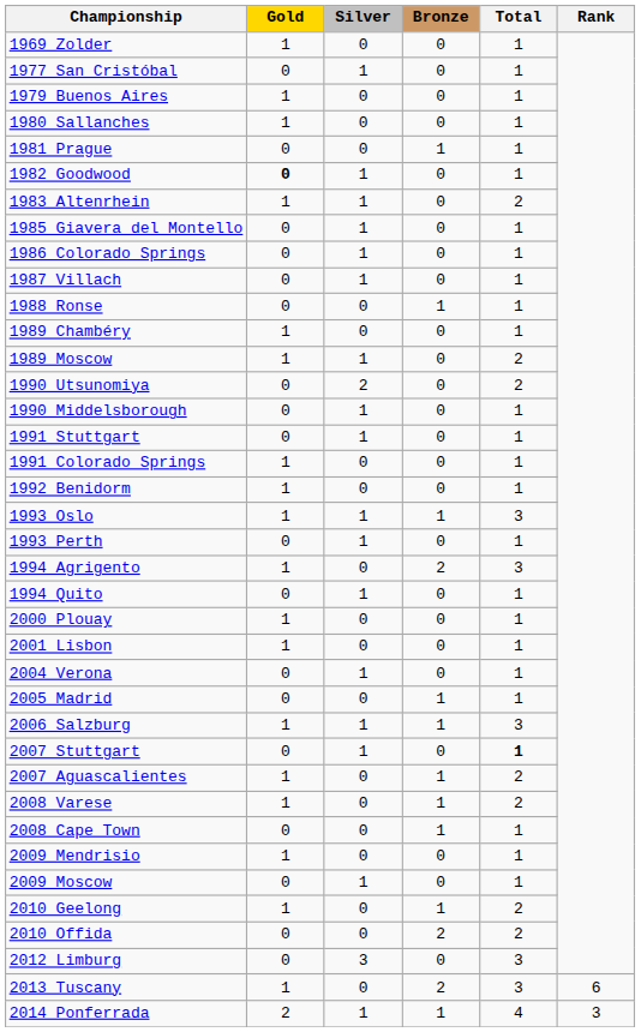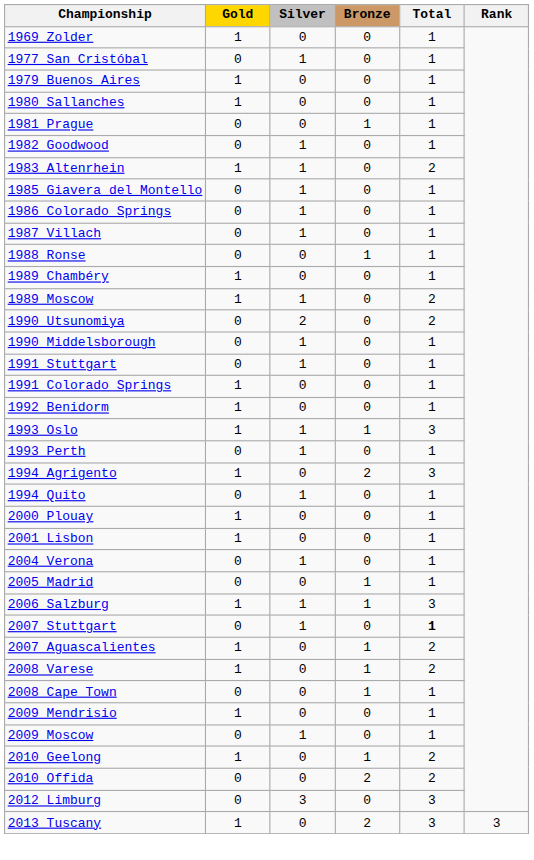 <table class="wikitable sortable" border="1" style="text-align:center; font-size:90%;">
 <tr>
 <th style="width:15:em;">Championship</th>
 <td style="background:gold; width:4.5em; font-weight:bold;">Gold</td>
 <td style="background:silver; width:4.5em; font-weight:bold;">Silver</td>
 <td style="background:#cc9966; width:4.5em; font-weight:bold;">Bronze</td>
 <th style="width:4.5em;">Total</th>
 <th style="width:4.5em;">Rank</th>
 </tr>
 <tr>
 <td align=left> <a href='#'>1969 Zolder</a></td>
 <td>1</td>
 <td>0</td>
 <td>0</td>
 <td>1</td>
 </tr>
 <tr>
 <td align=left> <a href='#'>1977 San Cristóbal</a></td>
 <td>0</td>
 <td>1</td>
 <td>0</td>
 <td>1</td>
 </tr>
 <tr>
 <td align=left> <a href='#'>1979 Buenos Aires</a></td>
 <td>1</td>
 <td>0</td>
 <td>0</td>
 <td>1</td>
 </tr>
 <tr>
 <td align=left> <a href='#'>1980 Sallanches</a></td>
 <td>1</td>
 <td>0</td>
 <td>0</td>
 <td>1</td>
 </tr>
 <tr>
 <td align=left> <a href='#'>1981 Prague</a></td>
 <td>0</td>
 <td>0</td>
 <td>1</td>
 <td>1</td>
 </tr>
 <tr>
 <td align=left> <a href='#'>1982 Goodwood</a></td>
-<td><strong>0</strong></td>
+<td>0</td>
 <td>1</td>
 <td>0</td>
 <td>1</td>
 </tr>
 <tr>
 <td align=left> <a href='#'>1983 Altenrhein</a></td>
 <td>1</td>
 <td>1</td>
 <td>0</td>
 <td>2</td>
 </tr>
 <tr>
 <td align=left> <a href='#'>1985 Giavera del Montello</a></td>
 <td>0</td>
 <td>1</td>
 <td>0</td>
 <td>1</td>
 </tr>
 <tr>
 <td align=left> <a href='#'>1986 Colorado Springs</a></td>
 <td>0</td>
 <td>1</td>
 <td>0</td>
 <td>1</td>
 </tr>
 <tr>
 <td align=left> <a href='#'>1987 Villach</a></td>
 <td>0</td>
 <td>1</td>
 <td>0</td>
 <td>1</td>
 </tr>
 <tr>
 <td align=left> <a href='#'>1988 Ronse</a></td>
 <td>0</td>
 <td>0</td>
 <td>1</td>
 <td>1</td>
 </tr>
 <tr>
 <td align=left> <a href='#'>1989 Chambéry</a></td>
 <td>1</td>
 <td>0</td>
 <td>0</td>
 <td>1</td>
 </tr>
 <tr>
 <td align=left> <a href='#'>1989 Moscow</a></td>
 <td>1</td>
 <td>1</td>
 <td>0</td>
 <td>2</td>
 </tr>
 <tr>
 <td align=left> <a href='#'>1990 Utsunomiya</a></td>
 <td>0</td>
 <td>2</td>
 <td>0</td>
 <td>2</td>
 </tr>
 <tr>
 <td align=left> <a href='#'>1990 Middelsborough</a></td>
 <td>0</td>
 <td>1</td>
 <td>0</td>
 <td>1</td>
 </tr>
 <tr>
 <td align=left> <a href='#'>1991 Stuttgart</a></td>
 <td>0</td>
 <td>1</td>
 <td>0</td>
 <td>1</td>
 </tr>
 <tr>
 <td align=left> <a href='#'>1991 Colorado Springs</a></td>
 <td>1</td>
 <td>0</td>
 <td>0</td>
 <td>1</td>
 </tr>
 <tr>
 <td align=left> <a href='#'>1992 Benidorm</a></td>
 <td>1</td>
 <td>0</td>
 <td>0</td>
 <td>1</td>
 </tr>
 <tr>
 <td align=left> <a href='#'>1993 Oslo</a></td>
 <td>1</td>
 <td>1</td>
 <td>1</td>
 <td>3</td>
 </tr>
 <tr>
 <td align=left> <a href='#'>1993 Perth</a></td>
 <td>0</td>
 <td>1</td>
 <td>0</td>
 <td>1</td>
 </tr>
 <tr>
 <td align=left> <a href='#'>1994 Agrigento</a></td>
 <td>1</td>
 <td>0</td>
 <td>2</td>
 <td>3</td>
 </tr>
 <tr>
 <td align=left> <a href='#'>1994 Quito</a></td>
 <td>0</td>
 <td>1</td>
 <td>0</td>
 <td>1</td>
 </tr>
 <tr>
 <td align=left> <a href='#'>2000 Plouay</a></td>
 <td>1</td>
 <td>0</td>
 <td>0</td>
 <td>1</td>
 </tr>
 <tr>
 <td align=left> <a href='#'>2001 Lisbon</a></td>
 <td>1</td>
 <td>0</td>
 <td>0</td>
 <td>1</td>
 </tr>
 <tr>
 <td align=left> <a href='#'>2004 Verona</a></td>
 <td>0</td>
 <td>1</td>
 <td>0</td>
 <td>1</td>
 </tr>
 <tr>
 <td align=left> <a href='#'>2005 Madrid</a></td>
 <td>0</td>
 <td>0</td>
 <td>1</td>
 <td>1</td>
 </tr>
 <tr>
 <td align=left> <a href='#'>2006 Salzburg</a></td>
 <td>1</td>
 <td>1</td>
 <td>1</td>
 <td>3</td>
 </tr>
 <tr>
 <td align=left> <a href='#'>2007 Stuttgart</a></td>
 <td>0</td>
 <td>1</td>
 <td>0</td>
 <td><strong>1</strong></td>
 </tr>
 <tr>
 <td align=left> <a href='#'>2007 Aguascalientes</a></td>
 <td>1</td>
 <td>0</td>
 <td>1</td>
 <td>2</td>
 </tr>
 <tr>
 <td align=left> <a href='#'>2008 Varese</a></td>
 <td>1</td>
 <td>0</td>
 <td>1</td>
 <td>2</td>
 </tr>
 <tr>
 <td align=left> <a href='#'>2008 Cape Town</a></td>
 <td>0</td>
 <td>0</td>
 <td>1</td>
 <td>1</td>
 </tr>
 <tr>
 <td align=left> <a href='#'>2009 Mendrisio</a></td>
 <td>1</td>
 <td>0</td>
 <td>0</td>
 <td>1</td>
 </tr>
 <tr>
 <td align=left> <a href='#'>2009 Moscow</a></td>
 <td>0</td>
 <td>1</td>
 <td>0</td>
 <td>1</td>
 </tr>
 <tr>
 <td align=left> <a href='#'>2010 Geelong</a></td>
 <td>1</td>
 <td>0</td>
 <td>1</td>
 <td>2</td>
 </tr>
 <tr>
 <td align=left> <a href='#'>2010 Offida</a></td>
 <td>0</td>
 <td>0</td>
 <td>2</td>
 <td>2</td>
 </tr>
 <tr>
 <td align=left> <a href='#'>2012 Limburg</a></td>
 <td>0</td>
 <td>3</td>
 <td>0</td>
 <td>3</td>
 </tr>
 <tr>
 <td align=left> <a href='#'>2013 Tuscany</a></td>
 <td>1</td>
 <td>0</td>
 <td>2</td>
 <td>3</td>
-<td>6</td>
-</tr>
-<tr>
-<td align=left> <a href='#'>2014 Ponferrada</a></td>
-<td>2</td>
-<td>1</td>
-<td>1</td>
-<td>4</td>
 <td>3</td>
 </tr>
 </table>
